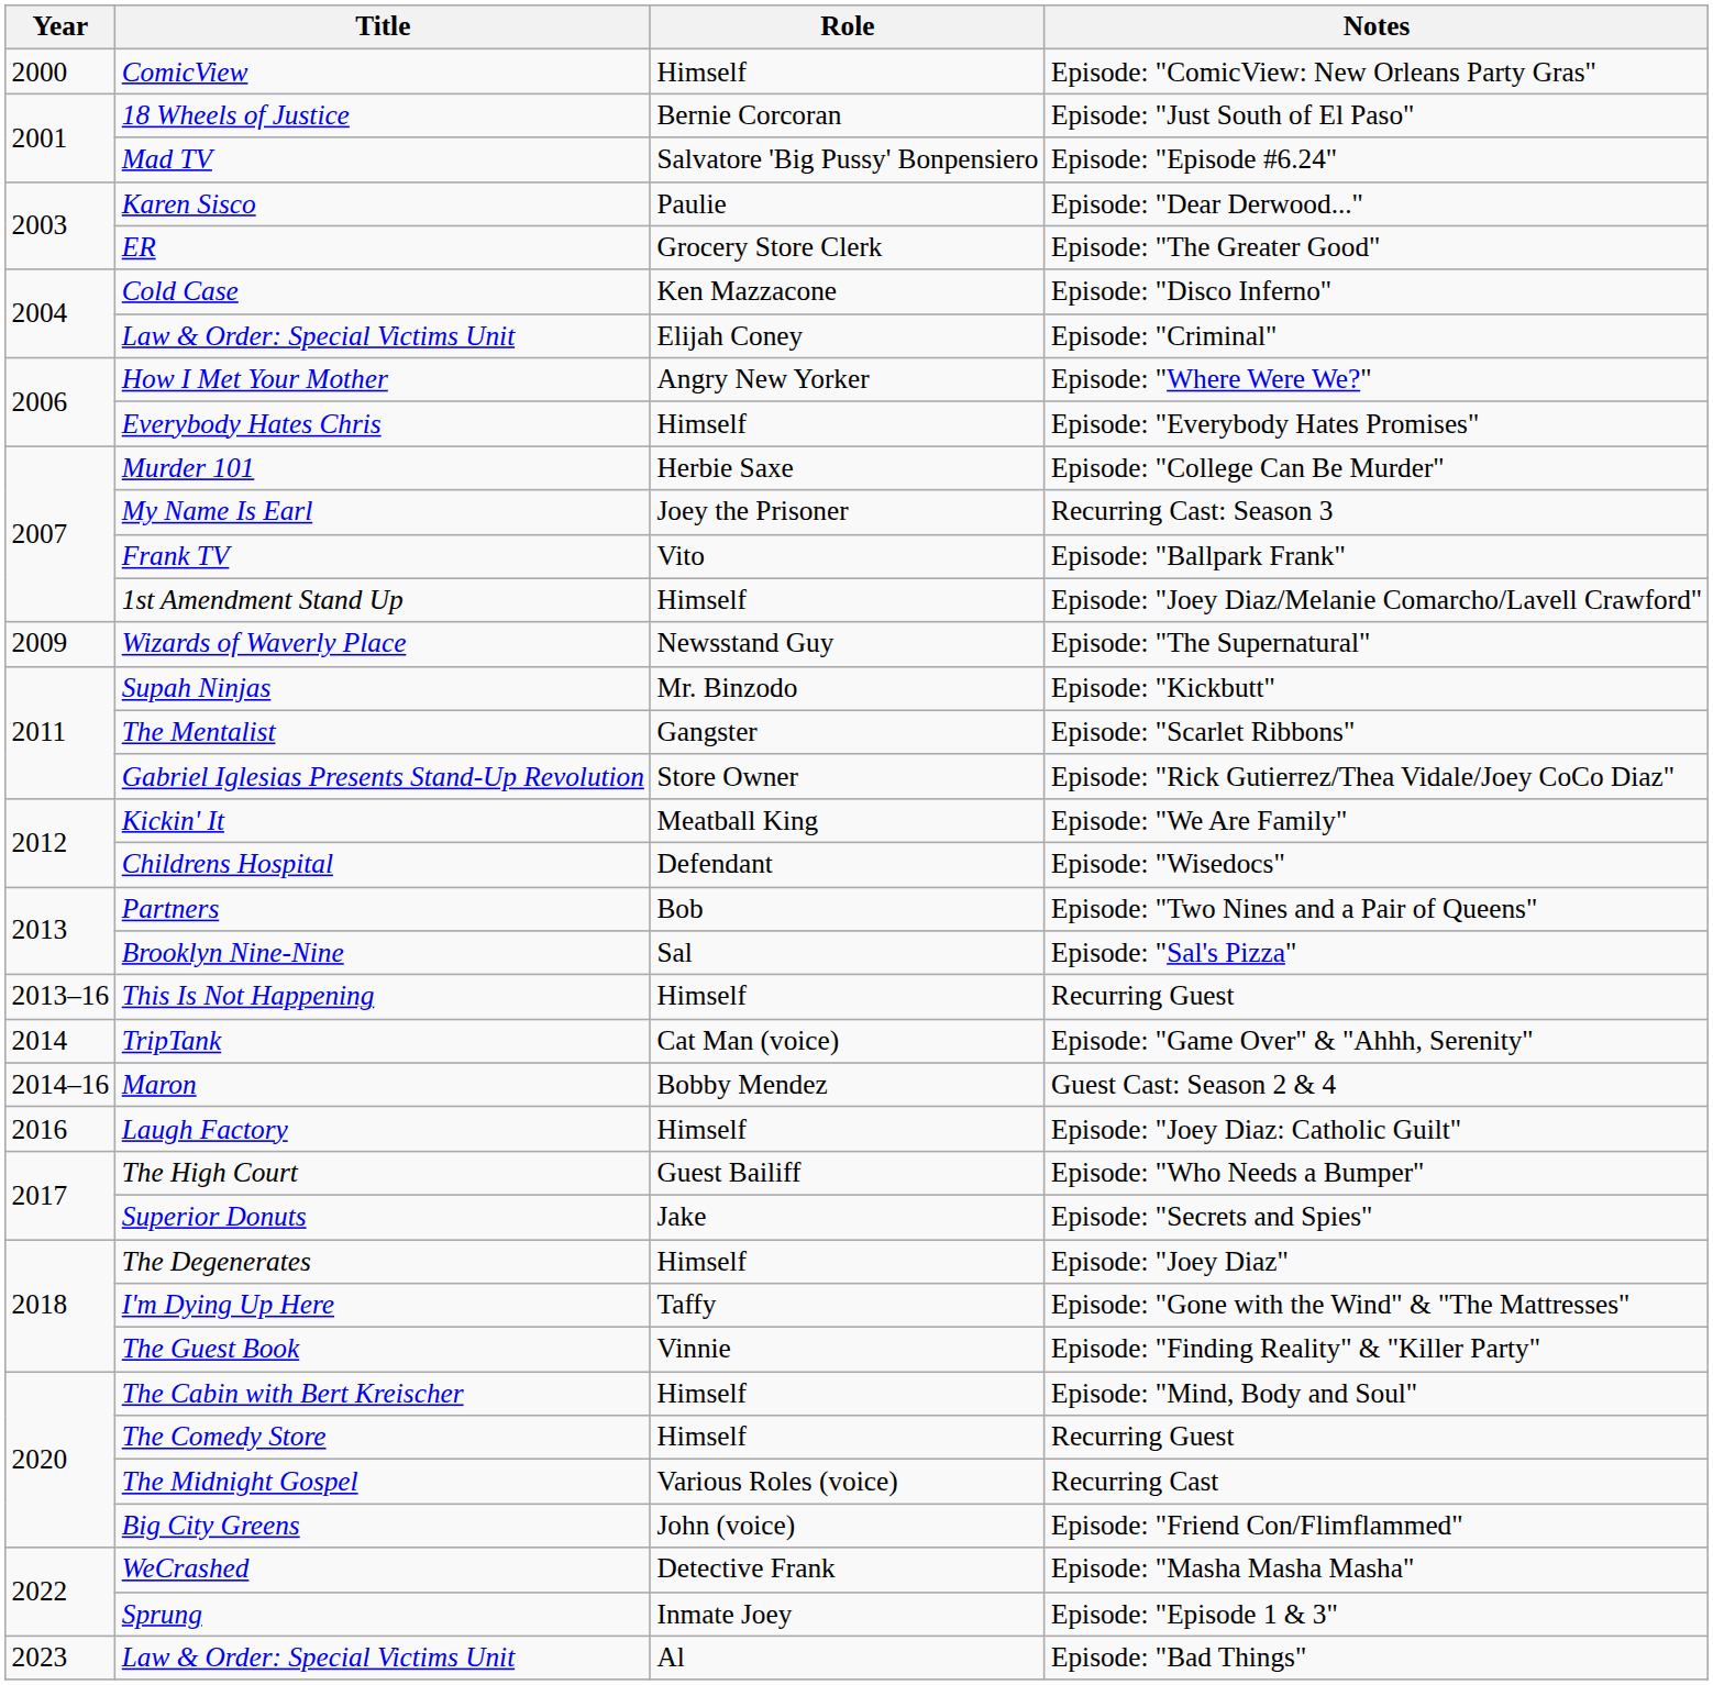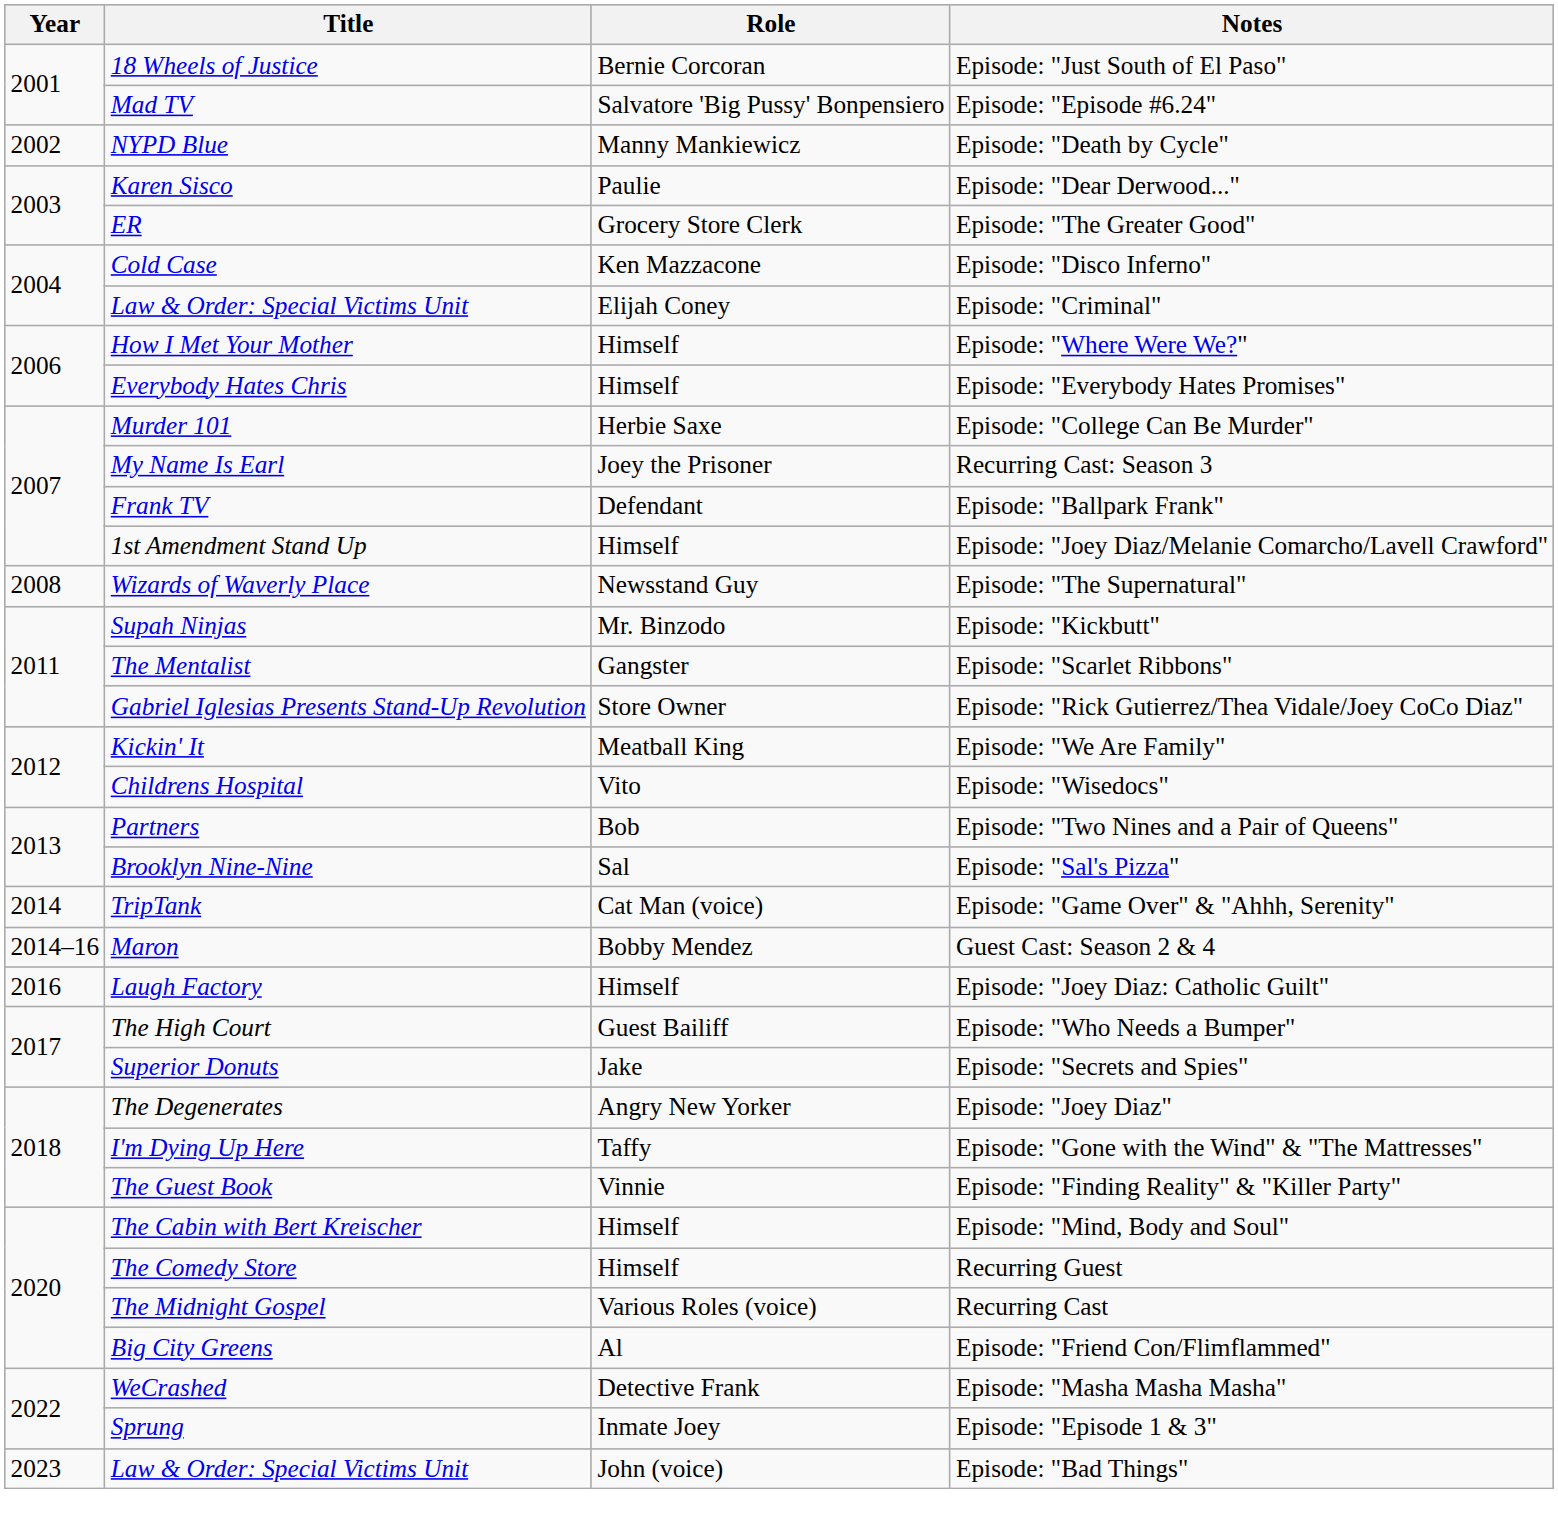 <table class="wikitable sortable">
 <tr>
 <th>Year</th>
 <th>Title</th>
 <th>Role</th>
 <th>Notes</th>
-</tr>
-<tr>
-<td>2000</td>
-<td><em><a href='#'>ComicView</a></em></td>
-<td>Himself</td>
-<td>Episode: "ComicView: New Orleans Party Gras"</td>
 </tr>
 <tr>
 <td rowspan=2>2001</td>
 <td><em><a href='#'>18 Wheels of Justice</a></em></td>
 <td>Bernie Corcoran</td>
 <td>Episode: "Just South of El Paso"</td>
 </tr>
 <tr>
 <td><em><a href='#'>Mad TV</a></em></td>
 <td>Salvatore 'Big Pussy' Bonpensiero</td>
 <td>Episode: "Episode #6.24"</td>
+</tr>
+<tr>
+<td>2002</td>
+<td><em><a href='#'>NYPD Blue</a></em></td>
+<td>Manny Mankiewicz</td>
+<td>Episode: "Death by Cycle"</td>
 </tr>
 <tr>
 <td rowspan=2>2003</td>
 <td><em><a href='#'>Karen Sisco</a></em></td>
 <td>Paulie</td>
 <td>Episode: "Dear Derwood..."</td>
 </tr>
 <tr>
 <td><em><a href='#'>ER</a></em></td>
 <td>Grocery Store Clerk</td>
 <td>Episode: "The Greater Good"</td>
 </tr>
 <tr>
 <td rowspan=2>2004</td>
 <td><em><a href='#'>Cold Case</a></em></td>
 <td>Ken Mazzacone</td>
 <td>Episode: "Disco Inferno"</td>
 </tr>
 <tr>
 <td><em><a href='#'>Law & Order: Special Victims Unit</a></em></td>
 <td>Elijah Coney</td>
 <td>Episode: "Criminal"</td>
 </tr>
 <tr>
 <td rowspan=2>2006</td>
 <td><em><a href='#'>How I Met Your Mother</a></em></td>
-<td>Angry New Yorker</td>
+<td>Himself</td>
 <td>Episode: "<a href='#'>Where Were We?</a>"</td>
 </tr>
 <tr>
 <td><em><a href='#'>Everybody Hates Chris</a></em></td>
 <td>Himself</td>
 <td>Episode: "Everybody Hates Promises"</td>
 </tr>
 <tr>
 <td rowspan=4>2007</td>
 <td><em><a href='#'>Murder 101</a></em></td>
 <td>Herbie Saxe</td>
 <td>Episode: "College Can Be Murder"</td>
 </tr>
 <tr>
 <td><em><a href='#'>My Name Is Earl</a></em></td>
 <td>Joey the Prisoner</td>
 <td>Recurring Cast: Season 3</td>
 </tr>
 <tr>
 <td><em><a href='#'>Frank TV</a></em></td>
-<td>Vito</td>
+<td>Defendant</td>
 <td>Episode: "Ballpark Frank"</td>
 </tr>
 <tr>
 <td><em>1st Amendment Stand Up</em></td>
 <td>Himself</td>
 <td>Episode: "Joey Diaz/Melanie Comarcho/Lavell Crawford"</td>
 </tr>
 <tr>
-<td>2009</td>
+<td>2008</td>
 <td><em><a href='#'>Wizards of Waverly Place</a></em></td>
 <td>Newsstand Guy</td>
 <td>Episode: "The Supernatural"</td>
 </tr>
 <tr>
 <td rowspan=3>2011</td>
 <td><em><a href='#'>Supah Ninjas</a></em></td>
 <td>Mr. Binzodo</td>
 <td>Episode: "Kickbutt"</td>
 </tr>
 <tr>
 <td><em><a href='#'>The Mentalist</a></em></td>
 <td>Gangster</td>
 <td>Episode: "Scarlet Ribbons"</td>
 </tr>
 <tr>
 <td><em><a href='#'>Gabriel Iglesias Presents Stand-Up Revolution</a></em></td>
 <td>Store Owner</td>
 <td>Episode: "Rick Gutierrez/Thea Vidale/Joey CoCo Diaz"</td>
 </tr>
 <tr>
 <td rowspan=2>2012</td>
 <td><em><a href='#'>Kickin' It</a></em></td>
 <td>Meatball King</td>
 <td>Episode: "We Are Family"</td>
 </tr>
 <tr>
 <td><em><a href='#'>Childrens Hospital</a></em></td>
-<td>Defendant</td>
+<td>Vito</td>
 <td>Episode: "Wisedocs"</td>
 </tr>
 <tr>
 <td rowspan=2>2013</td>
 <td><em><a href='#'>Partners</a></em></td>
 <td>Bob</td>
 <td>Episode: "Two Nines and a Pair of Queens"</td>
 </tr>
 <tr>
 <td><em><a href='#'>Brooklyn Nine-Nine</a></em></td>
 <td>Sal</td>
 <td>Episode: "<a href='#'>Sal's Pizza</a>"</td>
-</tr>
-<tr>
-<td>2013–16</td>
-<td><em><a href='#'>This Is Not Happening</a></em></td>
-<td>Himself</td>
-<td>Recurring Guest</td>
 </tr>
 <tr>
 <td>2014</td>
 <td><em><a href='#'>TripTank</a></em></td>
 <td>Cat Man (voice)</td>
 <td>Episode: "Game Over" & "Ahhh, Serenity"</td>
 </tr>
 <tr>
 <td>2014–16</td>
 <td><em><a href='#'>Maron</a></em></td>
 <td>Bobby Mendez</td>
 <td>Guest Cast: Season 2 & 4</td>
 </tr>
 <tr>
 <td>2016</td>
 <td><em><a href='#'>Laugh Factory</a></em></td>
 <td>Himself</td>
 <td>Episode: "Joey Diaz: Catholic Guilt"</td>
 </tr>
 <tr>
 <td rowspan=2>2017</td>
 <td><em>The High Court</em></td>
 <td>Guest Bailiff</td>
 <td>Episode: "Who Needs a Bumper"</td>
 </tr>
 <tr>
 <td><em><a href='#'>Superior Donuts</a></em></td>
 <td>Jake</td>
 <td>Episode: "Secrets and Spies"</td>
 </tr>
 <tr>
 <td rowspan=3>2018</td>
 <td><em>The Degenerates</em></td>
-<td>Himself</td>
+<td>Angry New Yorker</td>
 <td>Episode: "Joey Diaz"</td>
 </tr>
 <tr>
 <td><em><a href='#'>I'm Dying Up Here</a></em></td>
 <td>Taffy</td>
 <td>Episode: "Gone with the Wind" & "The Mattresses"</td>
 </tr>
 <tr>
 <td><em><a href='#'>The Guest Book</a></em></td>
 <td>Vinnie</td>
 <td>Episode: "Finding Reality" & "Killer Party"</td>
 </tr>
 <tr>
 <td rowspan=4>2020</td>
 <td><em><a href='#'>The Cabin with Bert Kreischer</a></em></td>
 <td>Himself</td>
 <td>Episode: "Mind, Body and Soul"</td>
 </tr>
 <tr>
 <td><em><a href='#'>The Comedy Store</a></em></td>
 <td>Himself</td>
 <td>Recurring Guest</td>
 </tr>
 <tr>
 <td><em><a href='#'>The Midnight Gospel</a></em></td>
 <td>Various Roles (voice)</td>
 <td>Recurring Cast</td>
 </tr>
 <tr>
 <td><em><a href='#'>Big City Greens</a></em></td>
-<td>John (voice)</td>
+<td>Al</td>
 <td>Episode: "Friend Con/Flimflammed"</td>
 </tr>
 <tr>
 <td rowspan=2>2022</td>
 <td><em><a href='#'>WeCrashed</a></em></td>
 <td>Detective Frank</td>
 <td>Episode: "Masha Masha Masha"</td>
 </tr>
 <tr>
 <td><em><a href='#'>Sprung</a></em></td>
 <td>Inmate Joey</td>
 <td>Episode: "Episode 1 & 3"</td>
 </tr>
 <tr>
 <td>2023</td>
 <td><em><a href='#'>Law & Order: Special Victims Unit</a></em></td>
-<td>Al</td>
+<td>John (voice)</td>
 <td>Episode: "Bad Things"</td>
 </tr>
 </table>
